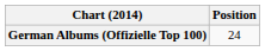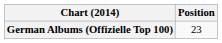 <table class="wikitable plainrowheaders" style="text-align:center">
 <tr>
 <th>Chart (2014)</th>
 <th>Position</th>
 </tr>
 <tr>
 <th scope="row">German Albums (Offizielle Top 100)</th>
-<td>24</td>
+<td>23</td>
 </tr>
 </table>
